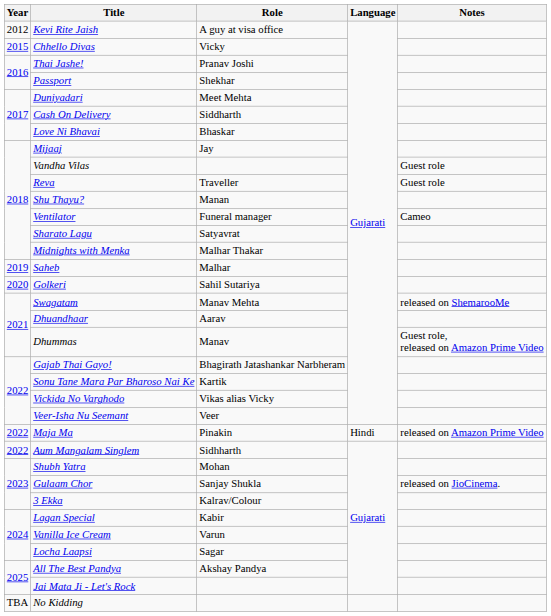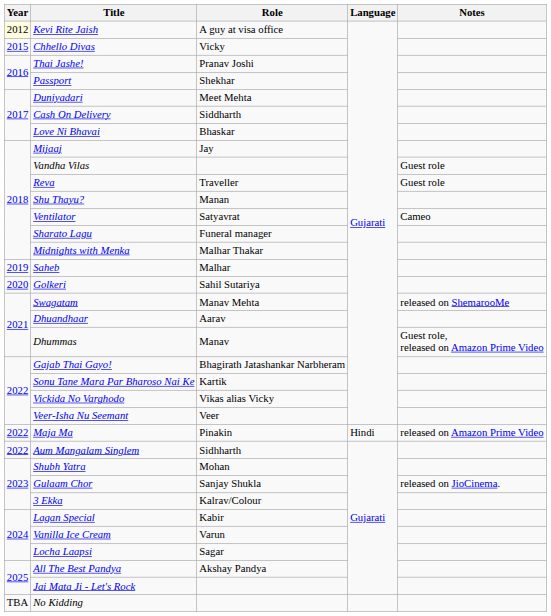 <table class="wikitable">
 <tr>
 <th>Year</th>
 <th>Title</th>
 <th>Role</th>
 <th>Language</th>
 <th>Notes</th>
 </tr>
 <tr>
-<td>2012</td>
+<td style="background: lightyellow;">2012</td>
 <td><em><a href='#'>Kevi Rite Jaish</a></em></td>
 <td>A guy at visa office</td>
 <td rowspan="23"><a href='#'>Gujarati</a></td>
 <td></td>
 </tr>
 <tr>
 <td><a href='#'>2015</a></td>
 <td><em><a href='#'>Chhello Divas</a></em></td>
 <td>Vicky</td>
 <td></td>
 </tr>
 <tr>
 <td rowspan="2"><a href='#'>2016</a></td>
 <td><em><a href='#'>Thai Jashe!</a></em></td>
 <td>Pranav Joshi</td>
 <td></td>
 </tr>
 <tr>
 <td><em><a href='#'>Passport</a></em></td>
 <td>Shekhar</td>
 <td></td>
 </tr>
 <tr>
 <td rowspan="3"><a href='#'>2017</a></td>
 <td><em><a href='#'>Duniyadari</a></em></td>
 <td>Meet Mehta</td>
 <td></td>
 </tr>
 <tr>
 <td><em><a href='#'>Cash On Delivery</a></em></td>
 <td>Siddharth</td>
 <td></td>
 </tr>
 <tr>
 <td><em><a href='#'>Love Ni Bhavai</a></em></td>
 <td>Bhaskar</td>
 <td></td>
 </tr>
 <tr>
 <td rowspan="7"><a href='#'>2018</a></td>
 <td><em><a href='#'>Mijaaj</a></em></td>
 <td>Jay</td>
 <td></td>
 </tr>
 <tr>
 <td><em>Vandha Vilas</em></td>
 <td></td>
 <td>Guest role</td>
 </tr>
 <tr>
 <td><em><a href='#'>Reva</a></em></td>
 <td>Traveller</td>
 <td>Guest role</td>
 </tr>
 <tr>
 <td><em><a href='#'>Shu Thayu?</a></em></td>
 <td>Manan</td>
 <td></td>
 </tr>
 <tr>
 <td><em><a href='#'>Ventilator</a></em></td>
-<td>Funeral manager</td>
+<td>Satyavrat</td>
 <td>Cameo</td>
 </tr>
 <tr>
 <td><em><a href='#'>Sharato Lagu</a></em></td>
-<td>Satyavrat</td>
+<td>Funeral manager</td>
 <td></td>
 </tr>
 <tr>
 <td><em><a href='#'>Midnights with Menka</a></em></td>
 <td>Malhar Thakar</td>
 <td></td>
 </tr>
 <tr>
 <td><a href='#'>2019</a></td>
 <td><em><a href='#'>Saheb</a></em></td>
 <td>Malhar</td>
 <td></td>
 </tr>
 <tr>
 <td><a href='#'>2020</a></td>
 <td><em><a href='#'>Golkeri</a></em></td>
 <td>Sahil Sutariya</td>
 <td></td>
 </tr>
 <tr>
 <td rowspan="3"><a href='#'>2021</a></td>
 <td><em><a href='#'>Swagatam</a></em></td>
 <td>Manav Mehta</td>
 <td>released on <a href='#'>ShemarooMe</a></td>
 </tr>
 <tr>
 <td><em><a href='#'>Dhuandhaar</a></em></td>
 <td>Aarav</td>
 <td></td>
 </tr>
 <tr>
 <td><em>Dhummas</em></td>
 <td>Manav</td>
 <td>Guest role,<br>released on <a href='#'>Amazon Prime Video</a></td>
 </tr>
 <tr>
 <td rowspan="4"><a href='#'>2022</a></td>
 <td><em><a href='#'>Gajab Thai Gayo!</a></em></td>
 <td>Bhagirath Jatashankar Narbheram</td>
 <td></td>
 </tr>
 <tr>
 <td><em><a href='#'>Sonu Tane Mara Par Bharoso Nai Ke</a></em></td>
 <td>Kartik</td>
 <td></td>
 </tr>
 <tr>
 <td><em><a href='#'>Vickida No Varghodo</a></em></td>
 <td>Vikas alias Vicky</td>
 <td></td>
 </tr>
 <tr>
 <td><em><a href='#'>Veer-Isha Nu Seemant</a></em></td>
 <td>Veer</td>
 <td></td>
 </tr>
 <tr>
 <td><a href='#'>2022</a></td>
 <td><em><a href='#'>Maja Ma</a></em></td>
 <td>Pinakin</td>
 <td>Hindi</td>
 <td>released on <a href='#'>Amazon Prime Video</a></td>
 </tr>
 <tr>
 <td><a href='#'>2022</a></td>
 <td><em><a href='#'>Aum Mangalam Singlem</a></em></td>
 <td>Sidhharth</td>
 <td rowspan="9"><a href='#'>Gujarati</a></td>
 <td></td>
 </tr>
 <tr>
 <td rowspan="3"><a href='#'>2023</a></td>
 <td><em><a href='#'>Shubh Yatra</a></em></td>
 <td>Mohan</td>
 <td></td>
 </tr>
 <tr>
 <td><em><a href='#'>Gulaam Chor</a></em></td>
 <td>Sanjay Shukla</td>
 <td>released on <a href='#'>JioCinema</a>.</td>
 </tr>
 <tr>
 <td><em><a href='#'>3 Ekka</a></em></td>
 <td>Kalrav/Colour</td>
 <td></td>
 </tr>
 <tr>
 <td rowspan="3"><a href='#'>2024</a></td>
 <td><em><a href='#'>Lagan Special</a></em></td>
 <td>Kabir</td>
 <td></td>
 </tr>
 <tr>
 <td><em><a href='#'>Vanilla Ice Cream</a></em></td>
 <td>Varun</td>
 <td></td>
 </tr>
 <tr>
 <td><em><a href='#'>Locha Laapsi</a></em></td>
 <td>Sagar</td>
 <td><em></em></td>
 </tr>
 <tr>
 <td rowspan="2"><a href='#'>2025</a></td>
 <td><em><a href='#'>All The Best Pandya</a></em></td>
 <td>Akshay Pandya</td>
 <td></td>
 </tr>
 <tr>
 <td><em><a href='#'>Jai Mata Ji - Let's Rock</a></em></td>
 <td></td>
 <td></td>
 </tr>
 <tr>
 <td>TBA</td>
 <td><em>No Kidding</em></td>
 <td></td>
 <td></td>
 <td></td>
 </tr>
 </table>
